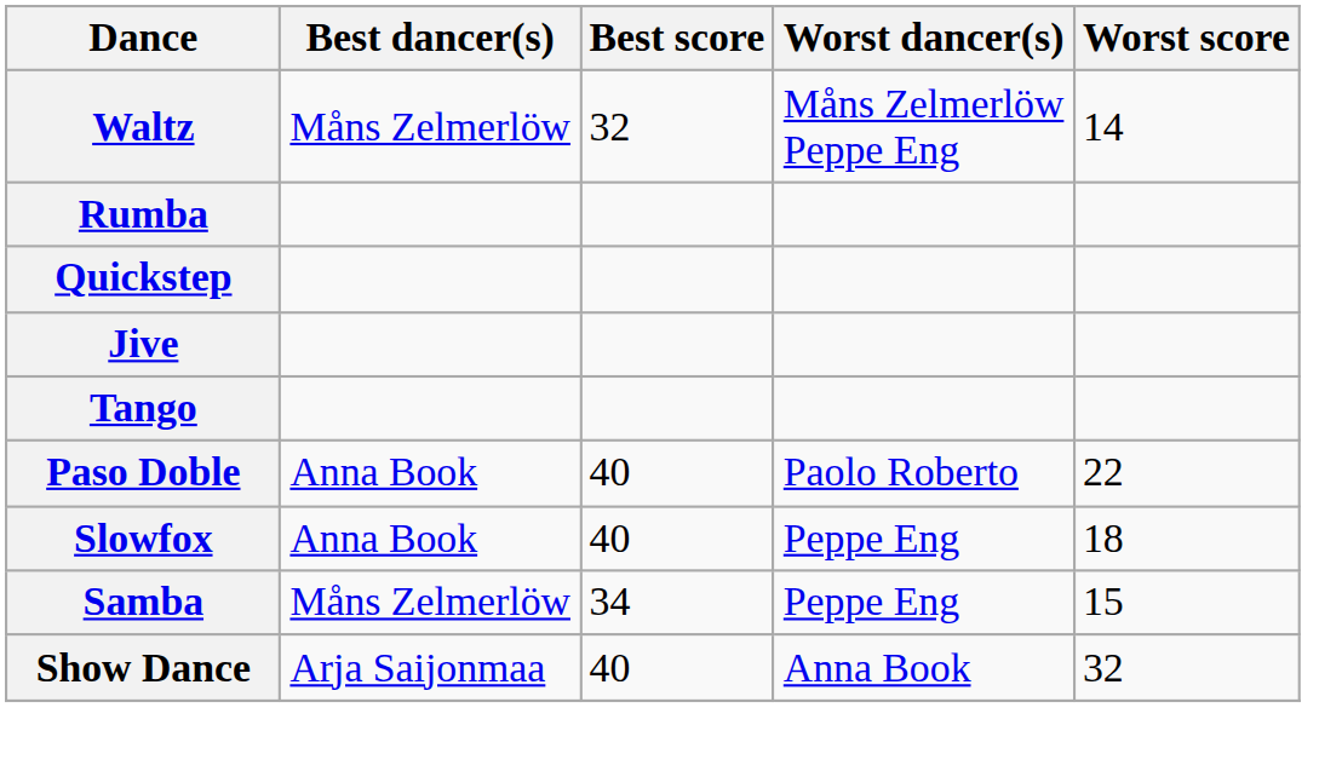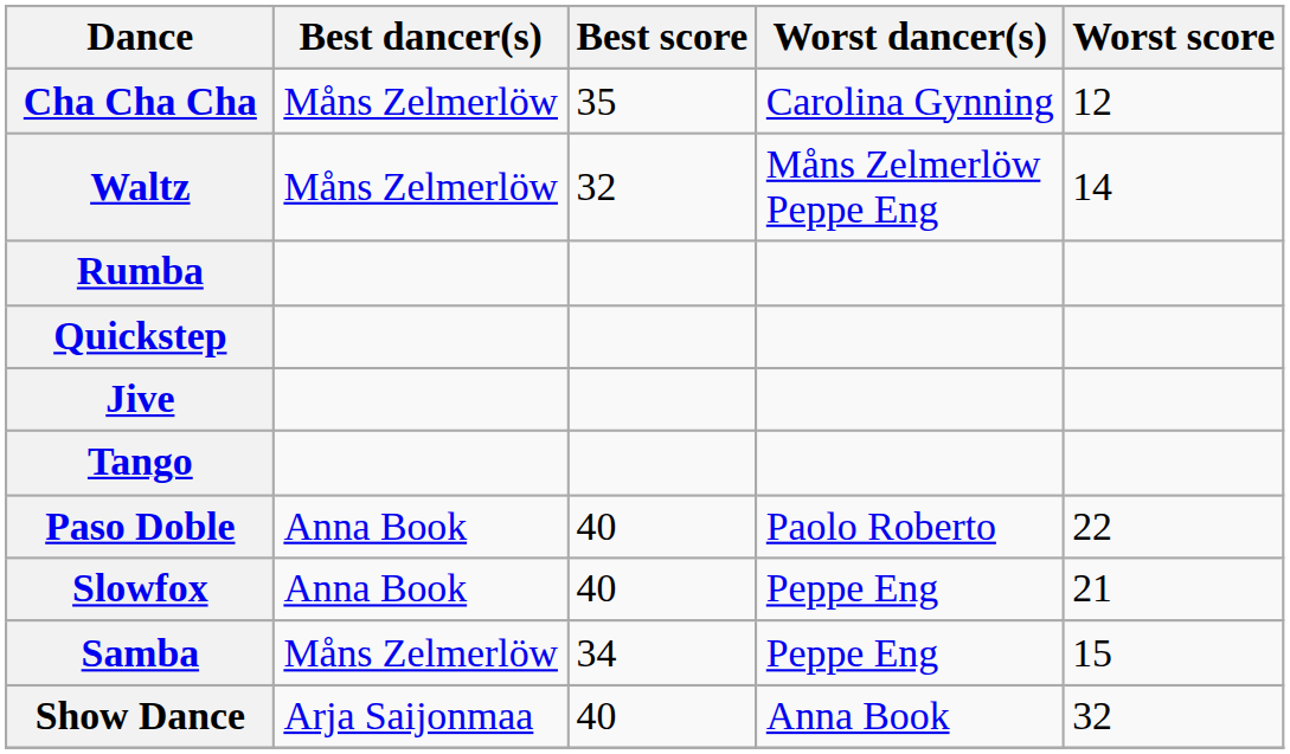 <table class="wikitable sortable">
 <tr>
 <th width="100">Dance</th>
 <th>Best dancer(s)</th>
 <th>Best score</th>
 <th>Worst dancer(s)</th>
 <th>Worst score</th>
+</tr>
+<tr>
+<th><a href='#'>Cha Cha Cha</a></th>
+<td><a href='#'>Måns Zelmerlöw</a></td>
+<td>35</td>
+<td><a href='#'>Carolina Gynning</a></td>
+<td>12</td>
 </tr>
 <tr>
 <th><a href='#'>Waltz</a></th>
 <td><a href='#'>Måns Zelmerlöw</a></td>
 <td>32</td>
 <td><a href='#'>Måns Zelmerlöw</a><br><a href='#'>Peppe Eng</a></td>
 <td>14</td>
 </tr>
 <tr>
 <th><a href='#'>Rumba</a></th>
 <td></td>
 <td></td>
 <td></td>
 <td></td>
 </tr>
 <tr>
 <th><a href='#'>Quickstep</a></th>
 <td></td>
 <td></td>
 <td></td>
 <td></td>
 </tr>
 <tr>
 <th><a href='#'>Jive</a></th>
 <td></td>
 <td></td>
 <td></td>
 <td></td>
 </tr>
 <tr>
 <th><a href='#'>Tango</a></th>
 <td></td>
 <td></td>
 <td></td>
 <td></td>
 </tr>
 <tr>
 <th><a href='#'>Paso Doble</a></th>
 <td><a href='#'>Anna Book</a></td>
 <td>40</td>
 <td><a href='#'>Paolo Roberto</a></td>
 <td>22</td>
 </tr>
 <tr>
 <th><a href='#'>Slowfox</a></th>
 <td><a href='#'>Anna Book</a></td>
 <td>40</td>
 <td><a href='#'>Peppe Eng</a></td>
-<td>18</td>
+<td>21</td>
 </tr>
 <tr>
 <th><a href='#'>Samba</a></th>
 <td><a href='#'>Måns Zelmerlöw</a></td>
 <td>34</td>
 <td><a href='#'>Peppe Eng</a></td>
 <td>15</td>
 </tr>
 <tr>
 <th>Show Dance</th>
 <td><a href='#'>Arja Saijonmaa</a></td>
 <td>40</td>
 <td><a href='#'>Anna Book</a></td>
 <td>32</td>
 </tr>
 <tr>
 </tr>
 </table>
